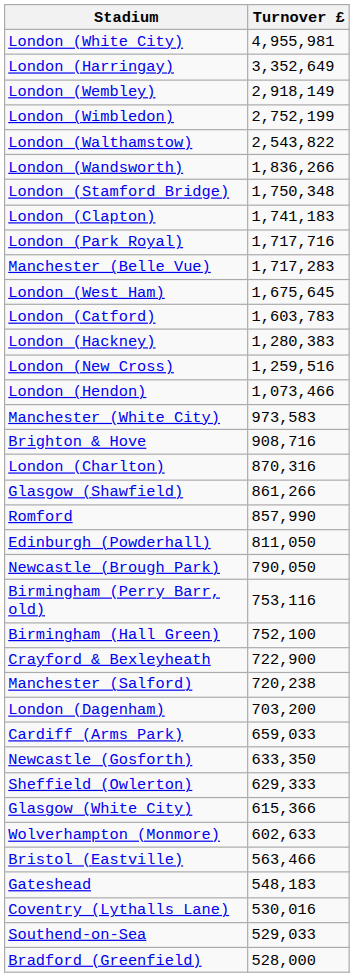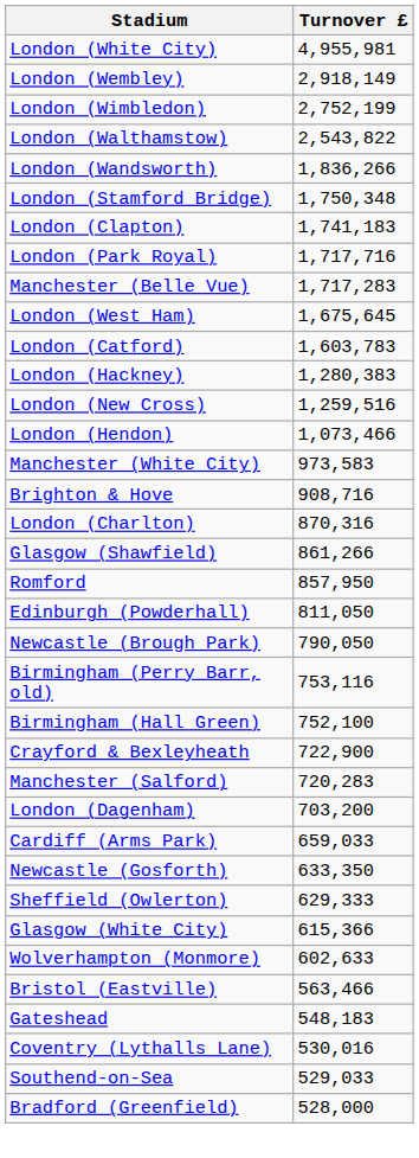 <table class="wikitable">
 <tr>
 <th width=200>Stadium</th>
 <th width=80>Turnover £</th>
 </tr>
 <tr>
 <td><a href='#'>London (White City)</a></td>
 <td>4,955,981</td>
-</tr>
-<tr>
-<td><a href='#'>London (Harringay)</a></td>
-<td>3,352,649</td>
 </tr>
 <tr>
 <td><a href='#'>London (Wembley)</a></td>
 <td>2,918,149</td>
 </tr>
 <tr>
 <td><a href='#'>London (Wimbledon)</a></td>
 <td>2,752,199</td>
 </tr>
 <tr>
 <td><a href='#'>London (Walthamstow)</a></td>
 <td>2,543,822</td>
 </tr>
 <tr>
 <td><a href='#'>London (Wandsworth)</a></td>
 <td>1,836,266</td>
 </tr>
 <tr>
 <td><a href='#'>London (Stamford Bridge)</a></td>
 <td>1,750,348</td>
 </tr>
 <tr>
 <td><a href='#'>London (Clapton)</a></td>
 <td>1,741,183</td>
 </tr>
 <tr>
 <td><a href='#'>London (Park Royal)</a></td>
 <td>1,717,716</td>
 </tr>
 <tr>
 <td><a href='#'>Manchester (Belle Vue)</a></td>
 <td>1,717,283</td>
 </tr>
 <tr>
 <td><a href='#'>London (West Ham)</a></td>
 <td>1,675,645</td>
 </tr>
 <tr>
 <td><a href='#'>London (Catford)</a></td>
 <td>1,603,783</td>
 </tr>
 <tr>
 <td><a href='#'>London (Hackney)</a></td>
 <td>1,280,383</td>
 </tr>
 <tr>
 <td><a href='#'>London (New Cross)</a></td>
 <td>1,259,516</td>
 </tr>
 <tr>
 <td><a href='#'>London (Hendon)</a></td>
 <td>1,073,466</td>
 </tr>
 <tr>
 <td><a href='#'>Manchester (White City)</a></td>
 <td>973,583</td>
 </tr>
 <tr>
 <td><a href='#'>Brighton & Hove</a></td>
 <td>908,716</td>
 </tr>
 <tr>
 <td><a href='#'>London (Charlton)</a></td>
 <td>870,316</td>
 </tr>
 <tr>
 <td><a href='#'>Glasgow (Shawfield)</a></td>
 <td>861,266</td>
 </tr>
 <tr>
 <td><a href='#'>Romford</a></td>
-<td>857,990</td>
+<td>857,950</td>
 </tr>
 <tr>
 <td><a href='#'>Edinburgh (Powderhall)</a></td>
 <td>811,050</td>
 </tr>
 <tr>
 <td><a href='#'>Newcastle (Brough Park)</a></td>
 <td>790,050</td>
 </tr>
 <tr>
 <td><a href='#'>Birmingham (Perry Barr, old)</a></td>
 <td>753,116</td>
 </tr>
 <tr>
 <td><a href='#'>Birmingham (Hall Green)</a></td>
 <td>752,100</td>
 </tr>
 <tr>
 <td><a href='#'>Crayford & Bexleyheath</a></td>
 <td>722,900</td>
 </tr>
 <tr>
 <td><a href='#'>Manchester (Salford)</a></td>
-<td>720,238</td>
+<td>720,283</td>
 </tr>
 <tr>
 <td><a href='#'>London (Dagenham)</a></td>
 <td>703,200</td>
 </tr>
 <tr>
 <td><a href='#'>Cardiff (Arms Park)</a></td>
 <td>659,033</td>
 </tr>
 <tr>
 <td><a href='#'>Newcastle (Gosforth)</a></td>
 <td>633,350</td>
 </tr>
 <tr>
 <td><a href='#'>Sheffield (Owlerton)</a></td>
 <td>629,333</td>
 </tr>
 <tr>
 <td><a href='#'>Glasgow (White City)</a></td>
 <td>615,366</td>
 </tr>
 <tr>
 <td><a href='#'>Wolverhampton (Monmore)</a></td>
 <td>602,633</td>
 </tr>
 <tr>
 <td><a href='#'>Bristol (Eastville)</a></td>
 <td>563,466</td>
 </tr>
 <tr>
 <td><a href='#'>Gateshead</a></td>
 <td>548,183</td>
 </tr>
 <tr>
 <td><a href='#'>Coventry (Lythalls Lane)</a></td>
 <td>530,016</td>
 </tr>
 <tr>
 <td><a href='#'>Southend-on-Sea</a></td>
 <td>529,033</td>
 </tr>
 <tr>
 <td><a href='#'>Bradford (Greenfield)</a></td>
 <td>528,000</td>
 </tr>
 </table>
